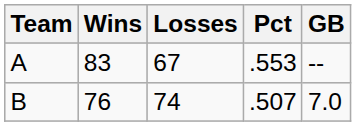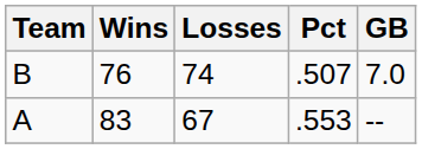 <table class="wikitable">
 <tr>
 <th>Team</th>
 <th>Wins</th>
 <th>Losses</th>
 <th>Pct</th>
 <th>GB</th>
 </tr>
 <tr>
+<td>B</td>
+<td>76</td>
+<td>74</td>
+<td>.507</td>
+<td>7.0</td>
+</tr>
+<tr>
 <td>A</td>
 <td>83</td>
 <td>67</td>
 <td>.553</td>
 <td>--</td>
 </tr>
-<tr>
-<td>B</td>
-<td>76</td>
-<td>74</td>
-<td>.507</td>
-<td>7.0</td>
-</tr>
 </table>
